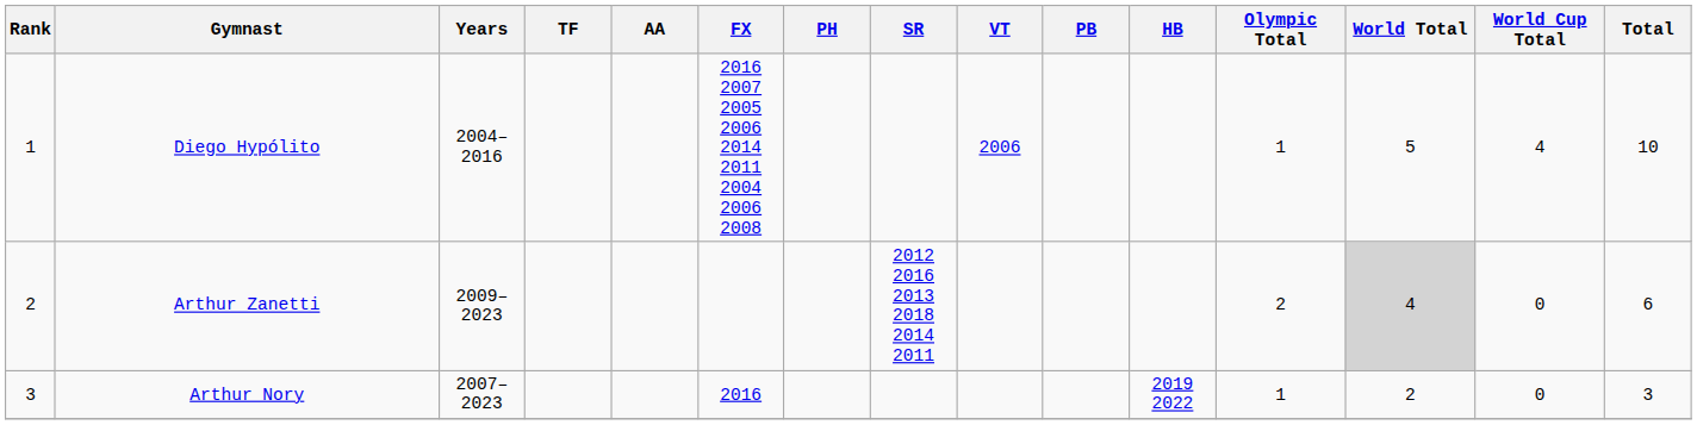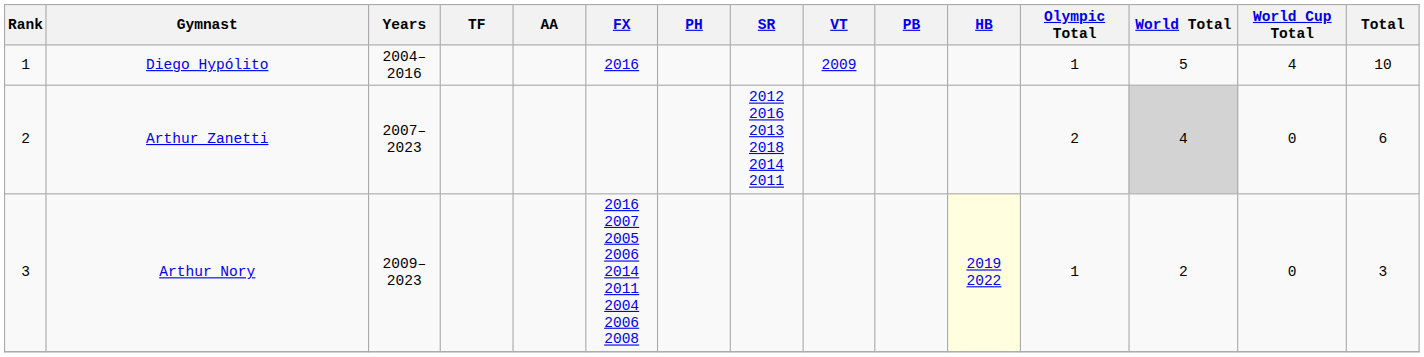 <table class="wikitable sortable" width=100% style="text-align:center;">
 <tr>
 <th style="width:1.8em;">Rank</th>
 <th class=unsortable>Gymnast</th>
 <th style="width:4.5em;">Years</th>
 <th style="width:4.5em;">TF</th>
 <th style="width:4.5em;">AA</th>
 <th style="width:4.5em;"><a href='#'>FX</a></th>
 <th style="width:4.5em;"><a href='#'>PH</a></th>
 <th style="width:4.5em;"><a href='#'>SR</a></th>
 <th style="width:4.5em;"><a href='#'>VT</a></th>
 <th style="width:4.5em;"><a href='#'>PB</a></th>
 <th style="width:4.5em;"><a href='#'>HB</a></th>
 <th style="width:7.0em;"><a href='#'>Olympic</a> Total</th>
 <th style="width:7.0em;"><a href='#'>World</a> Total</th>
 <th style="width:7.0em;"><a href='#'>World Cup</a> Total</th>
 <th style="width:4.5em;">Total</th>
 </tr>
 <tr>
 <td>1</td>
 <td><a href='#'>Diego Hypólito</a></td>
 <td>2004–2016</td>
 <td></td>
 <td></td>
-<td> <a href='#'>2016</a><br> <a href='#'>2007</a><br> <a href='#'>2005</a><br> <a href='#'>2006</a><br> <a href='#'>2014</a><br> <a href='#'>2011</a><br> <a href='#'>2004</a><br> <a href='#'>2006</a><br> <a href='#'>2008</a></td>
+<td> <a href='#'>2016</a></td>
 <td></td>
 <td></td>
-<td> <a href='#'>2006</a><br></td>
+<td> <a href='#'>2009</a><br></td>
 <td></td>
 <td></td>
 <td>1</td>
 <td>5</td>
 <td>4</td>
 <td>10</td>
 </tr>
 <tr>
 <td>2</td>
 <td><a href='#'>Arthur Zanetti</a></td>
-<td>2009–2023</td>
+<td>2007–2023</td>
 <td></td>
 <td></td>
 <td></td>
 <td></td>
 <td> <a href='#'>2012</a><br> <a href='#'>2016</a><br> <a href='#'>2013</a><br> <a href='#'>2018</a><br> <a href='#'>2014</a><br> <a href='#'>2011</a></td>
 <td></td>
 <td></td>
 <td></td>
 <td>2</td>
 <td style="background: lightgrey;">4</td>
 <td>0</td>
 <td>6</td>
 </tr>
 <tr>
 <td>3</td>
 <td><a href='#'>Arthur Nory</a></td>
-<td>2007–2023</td>
+<td>2009–2023</td>
 <td></td>
 <td></td>
-<td> <a href='#'>2016</a></td>
+<td> <a href='#'>2016</a><br> <a href='#'>2007</a><br> <a href='#'>2005</a><br> <a href='#'>2006</a><br> <a href='#'>2014</a><br> <a href='#'>2011</a><br> <a href='#'>2004</a><br> <a href='#'>2006</a><br> <a href='#'>2008</a></td>
 <td></td>
 <td></td>
 <td></td>
 <td></td>
-<td> <a href='#'>2019</a><br> <a href='#'>2022</a></td>
+<td style="background: lightyellow;"> <a href='#'>2019</a><br> <a href='#'>2022</a></td>
 <td>1</td>
 <td>2</td>
 <td>0</td>
 <td>3</td>
 </tr>
 <tr>
 </tr>
 </table>
